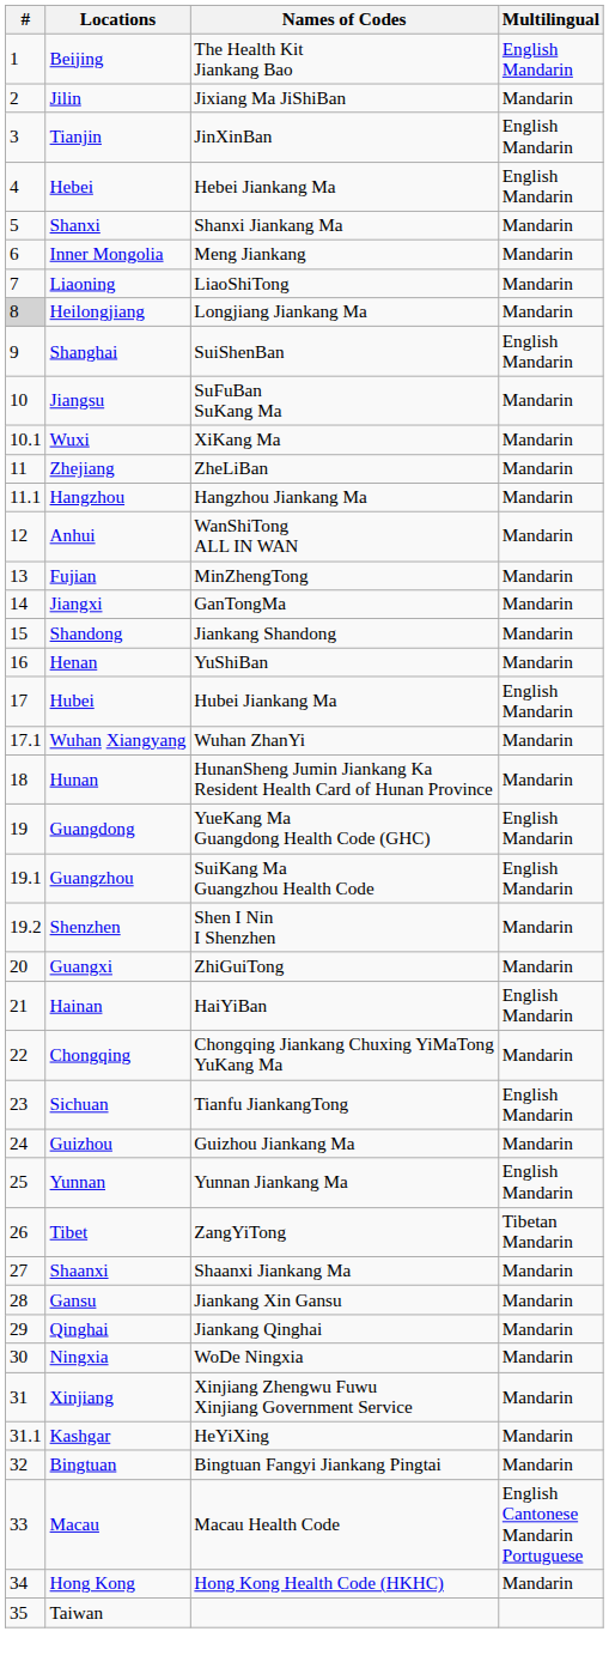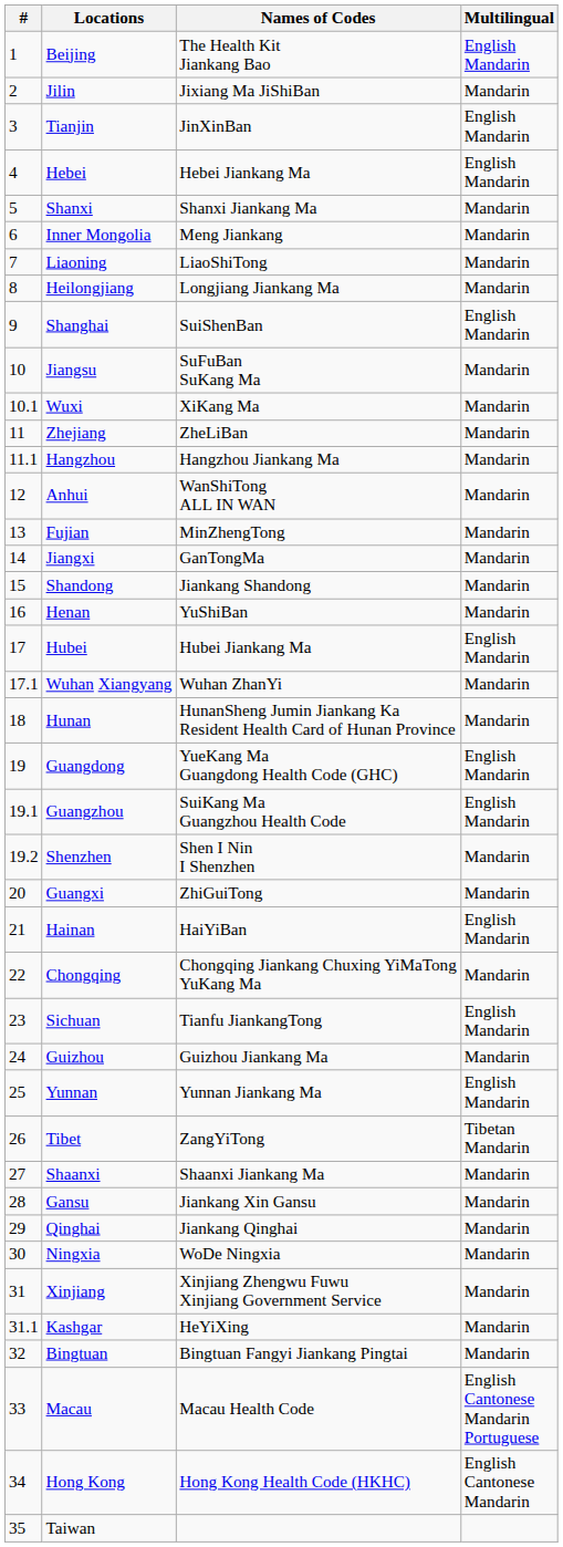 <table class="wikitable">
 <tr>
 <th>#</th>
 <th>Locations</th>
 <th>Names of Codes</th>
 <th>Multilingual</th>
 </tr>
 <tr>
 <td>1</td>
 <td><a href='#'>Beijing</a></td>
 <td>The Health Kit<br>Jiankang Bao</td>
 <td><a href='#'>English</a><br><a href='#'>Mandarin</a></td>
 </tr>
 <tr>
 <td>2</td>
 <td><a href='#'>Jilin</a></td>
 <td>Jixiang Ma JiShiBan</td>
 <td>Mandarin</td>
 </tr>
 <tr>
 <td>3</td>
 <td><a href='#'>Tianjin</a></td>
 <td>JinXinBan</td>
 <td>English<br>Mandarin</td>
 </tr>
 <tr>
 <td>4</td>
 <td><a href='#'>Hebei</a></td>
 <td>Hebei Jiankang Ma</td>
 <td>English<br>Mandarin</td>
 </tr>
 <tr>
 <td>5</td>
 <td><a href='#'>Shanxi</a></td>
 <td>Shanxi Jiankang Ma</td>
 <td>Mandarin</td>
 </tr>
 <tr>
 <td>6</td>
 <td><a href='#'>Inner Mongolia</a></td>
 <td>Meng Jiankang</td>
 <td>Mandarin</td>
 </tr>
 <tr>
 <td>7</td>
 <td><a href='#'>Liaoning</a></td>
 <td>LiaoShiTong</td>
 <td>Mandarin</td>
 </tr>
 <tr>
-<td style="background: lightgrey;">8</td>
+<td>8</td>
 <td><a href='#'>Heilongjiang</a></td>
 <td>Longjiang Jiankang Ma</td>
 <td>Mandarin</td>
 </tr>
 <tr>
 <td>9</td>
 <td><a href='#'>Shanghai</a></td>
 <td>SuiShenBan</td>
 <td>English<br>Mandarin</td>
 </tr>
 <tr>
 <td>10</td>
 <td><a href='#'>Jiangsu</a></td>
 <td>SuFuBan<br>SuKang Ma</td>
 <td>Mandarin</td>
 </tr>
 <tr>
 <td>10.1</td>
 <td><a href='#'>Wuxi</a></td>
 <td>XiKang Ma</td>
 <td>Mandarin</td>
 </tr>
 <tr>
 <td>11</td>
 <td><a href='#'>Zhejiang</a></td>
 <td>ZheLiBan</td>
 <td>Mandarin</td>
 </tr>
 <tr>
 <td>11.1</td>
 <td><a href='#'>Hangzhou</a></td>
 <td>Hangzhou Jiankang Ma</td>
 <td>Mandarin</td>
 </tr>
 <tr>
 <td>12</td>
 <td><a href='#'>Anhui</a></td>
 <td>WanShiTong<br>ALL IN WAN</td>
 <td>Mandarin</td>
 </tr>
 <tr>
 <td>13</td>
 <td><a href='#'>Fujian</a></td>
 <td>MinZhengTong</td>
 <td>Mandarin</td>
 </tr>
 <tr>
 <td>14</td>
 <td><a href='#'>Jiangxi</a></td>
 <td>GanTongMa</td>
 <td>Mandarin</td>
 </tr>
 <tr>
 <td>15</td>
 <td><a href='#'>Shandong</a></td>
 <td>Jiankang Shandong</td>
 <td>Mandarin</td>
 </tr>
 <tr>
 <td>16</td>
 <td><a href='#'>Henan</a></td>
 <td>YuShiBan</td>
 <td>Mandarin</td>
 </tr>
 <tr>
 <td>17</td>
 <td><a href='#'>Hubei</a></td>
 <td>Hubei Jiankang Ma</td>
 <td>English<br>Mandarin</td>
 </tr>
 <tr>
 <td>17.1</td>
 <td><a href='#'>Wuhan</a> <a href='#'>Xiangyang</a></td>
 <td>Wuhan ZhanYi</td>
 <td>Mandarin</td>
 </tr>
 <tr>
 <td>18</td>
 <td><a href='#'>Hunan</a></td>
 <td>HunanSheng Jumin Jiankang Ka<br>Resident Health Card of Hunan Province</td>
 <td>Mandarin</td>
 </tr>
 <tr>
 <td>19</td>
 <td><a href='#'>Guangdong</a></td>
 <td>YueKang Ma<br>Guangdong Health Code (GHC)</td>
 <td>English<br>Mandarin</td>
 </tr>
 <tr>
 <td>19.1</td>
 <td><a href='#'>Guangzhou</a></td>
 <td>SuiKang Ma<br>Guangzhou Health Code</td>
 <td>English<br>Mandarin</td>
 </tr>
 <tr>
 <td>19.2</td>
 <td><a href='#'>Shenzhen</a></td>
 <td>Shen I Nin<br>I Shenzhen</td>
 <td>Mandarin</td>
 </tr>
 <tr>
 <td>20</td>
 <td><a href='#'>Guangxi</a></td>
 <td>ZhiGuiTong</td>
 <td>Mandarin</td>
 </tr>
 <tr>
 <td>21</td>
 <td><a href='#'>Hainan</a></td>
 <td>HaiYiBan</td>
 <td>English<br>Mandarin</td>
 </tr>
 <tr>
 <td>22</td>
 <td><a href='#'>Chongqing</a></td>
 <td>Chongqing Jiankang Chuxing YiMaTong<br>YuKang Ma</td>
 <td>Mandarin</td>
 </tr>
 <tr>
 <td>23</td>
 <td><a href='#'>Sichuan</a></td>
 <td>Tianfu JiankangTong</td>
 <td>English<br>Mandarin</td>
 </tr>
 <tr>
 <td>24</td>
 <td><a href='#'>Guizhou</a></td>
 <td>Guizhou Jiankang Ma</td>
 <td>Mandarin</td>
 </tr>
 <tr>
 <td>25</td>
 <td><a href='#'>Yunnan</a></td>
 <td>Yunnan Jiankang Ma</td>
 <td>English<br>Mandarin</td>
 </tr>
 <tr>
 <td>26</td>
 <td><a href='#'>Tibet</a></td>
 <td>ZangYiTong</td>
 <td>Tibetan<br>Mandarin</td>
 </tr>
 <tr>
 <td>27</td>
 <td><a href='#'>Shaanxi</a></td>
 <td>Shaanxi Jiankang Ma</td>
 <td>Mandarin</td>
 </tr>
 <tr>
 <td>28</td>
 <td><a href='#'>Gansu</a></td>
 <td>Jiankang Xin Gansu</td>
 <td>Mandarin</td>
 </tr>
 <tr>
 <td>29</td>
 <td><a href='#'>Qinghai</a></td>
 <td>Jiankang Qinghai</td>
 <td>Mandarin</td>
 </tr>
 <tr>
 <td>30</td>
 <td><a href='#'>Ningxia</a></td>
 <td>WoDe Ningxia</td>
 <td>Mandarin</td>
 </tr>
 <tr>
 <td>31</td>
 <td><a href='#'>Xinjiang</a></td>
 <td>Xinjiang Zhengwu Fuwu<br>Xinjiang Government Service</td>
 <td>Mandarin</td>
 </tr>
 <tr>
 <td>31.1</td>
 <td><a href='#'>Kashgar</a></td>
 <td>HeYiXing</td>
 <td>Mandarin</td>
 </tr>
 <tr>
 <td>32</td>
 <td><a href='#'>Bingtuan</a></td>
 <td>Bingtuan Fangyi Jiankang Pingtai</td>
 <td>Mandarin</td>
 </tr>
 <tr>
 <td>33</td>
 <td><a href='#'>Macau</a></td>
 <td>Macau Health Code</td>
 <td>English<br><a href='#'>Cantonese</a><br>Mandarin<br><a href='#'>Portuguese</a></td>
 </tr>
 <tr>
 <td>34</td>
 <td><a href='#'>Hong Kong</a></td>
 <td><a href='#'>Hong Kong Health Code (HKHC)</a></td>
-<td>Mandarin</td>
+<td>English<br>Cantonese<br>Mandarin</td>
 </tr>
 <tr>
 <td>35</td>
 <td>Taiwan</td>
 <td></td>
 <td></td>
 </tr>
 </table>
